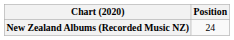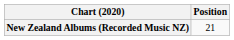 <table class="wikitable plainrowheaders" style="text-align:center">
 <tr>
 <th scope="col">Chart (2020)</th>
 <th scope="col">Position</th>
 </tr>
 <tr>
 <th scope="row">New Zealand Albums (Recorded Music NZ)</th>
-<td>24</td>
+<td>21</td>
 </tr>
 </table>
